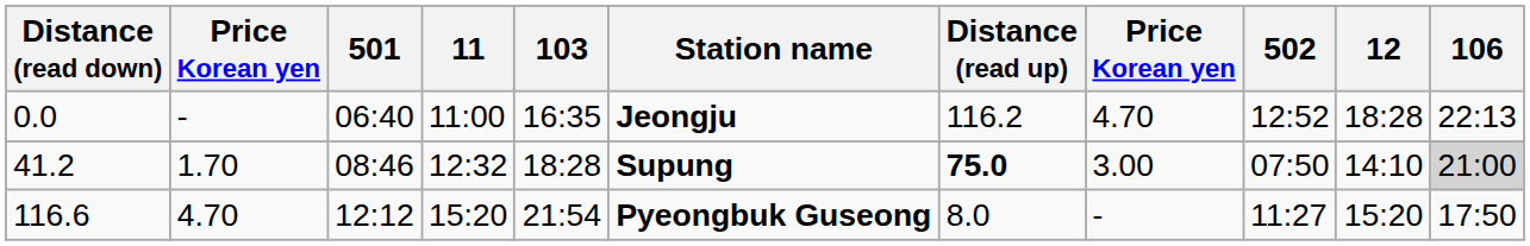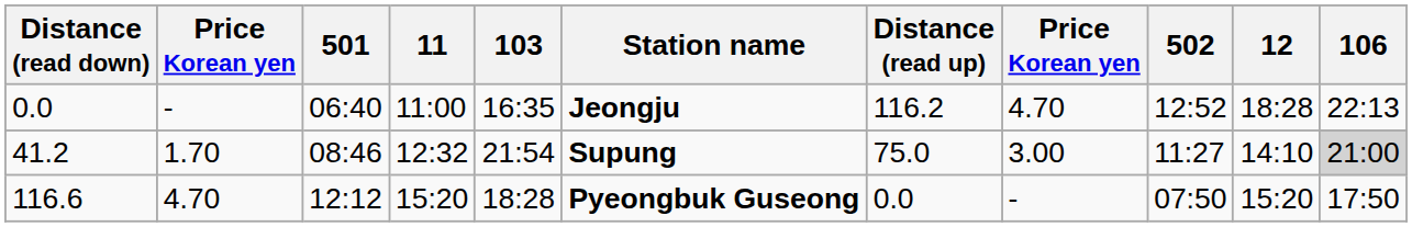 <table class="wikitable" style="font-size:90%;">
 <tr>
 <th>Distance<br><small>(read down)</small></th>
 <th>Price<br><small><a href='#'>Korean yen</a></small></th>
 <th>501</th>
 <th>11</th>
 <th>103</th>
 <th>Station name</th>
 <th>Distance<br><small>(read up)</small></th>
 <th>Price<br><small><a href='#'>Korean yen</a></small></th>
 <th>502</th>
 <th>12</th>
 <th>106</th>
 </tr>
 <tr>
 <td>0.0</td>
 <td>-</td>
 <td>06:40</td>
 <td>11:00</td>
 <td>16:35</td>
 <td><strong>Jeongju</strong></td>
 <td>116.2</td>
 <td>4.70</td>
 <td>12:52</td>
 <td>18:28</td>
 <td>22:13</td>
 </tr>
 <tr>
 <td>41.2</td>
 <td>1.70</td>
 <td>08:46</td>
 <td>12:32</td>
-<td>18:28</td>
+<td>21:54</td>
 <td><strong>Supung</strong></td>
-<td><strong>75.0</strong></td>
+<td>75.0</td>
 <td>3.00</td>
-<td>07:50</td>
+<td>11:27</td>
 <td>14:10</td>
 <td style="background: lightgrey;">21:00</td>
 </tr>
 <tr>
 <td>116.6</td>
 <td>4.70</td>
 <td>12:12</td>
 <td>15:20</td>
-<td>21:54</td>
+<td>18:28</td>
 <td><strong>Pyeongbuk Guseong</strong></td>
-<td>8.0</td>
+<td>0.0</td>
 <td>-</td>
-<td>11:27</td>
+<td>07:50</td>
 <td>15:20</td>
 <td>17:50</td>
 </tr>
 </table>
